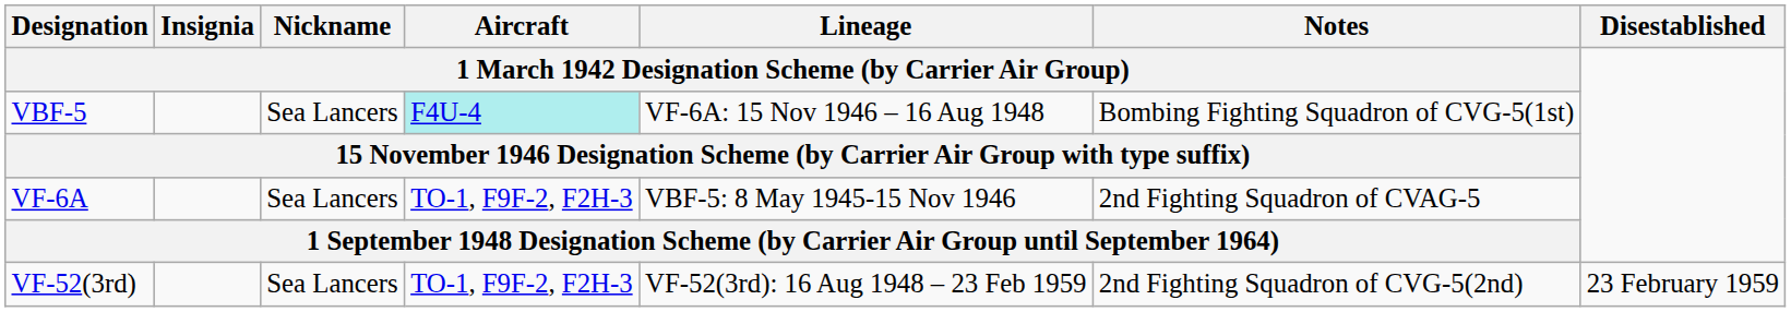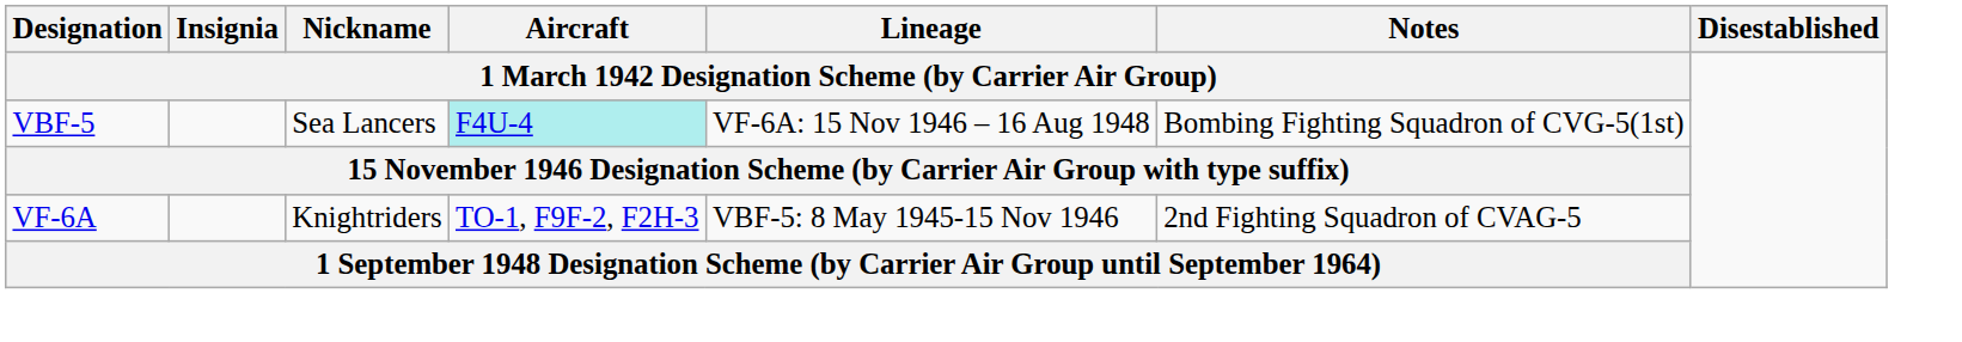 <table class="wikitable">
 <tr>
 <th>Designation</th>
 <th>Insignia</th>
 <th>Nickname</th>
 <th>Aircraft</th>
 <th>Lineage</th>
 <th>Notes</th>
 <th>Disestablished</th>
 </tr>
 <tr>
 <th colspan=6>1 March 1942 Designation Scheme (by Carrier Air Group)</th>
 </tr>
 <tr>
 <td><a href='#'>VBF-5</a></td>
 <td></td>
 <td>Sea Lancers</td>
 <td style="background: paleturquoise;"><a href='#'>F4U-4</a></td>
 <td style="white-space: nowrap;">VF-6A: 15 Nov 1946 – 16 Aug 1948</td>
 <td>Bombing Fighting Squadron of CVG-5(1st)</td>
 </tr>
 <tr>
 <th colspan=6>15 November 1946 Designation Scheme (by Carrier Air Group with type suffix)</th>
 </tr>
 <tr>
 <td><a href='#'>VF-6A</a></td>
 <td></td>
-<td>Sea Lancers</td>
+<td>Knightriders</td>
 <td><a href='#'>TO-1</a>, <a href='#'>F9F-2</a>, <a href='#'>F2H-3</a></td>
 <td>VBF-5: 8 May 1945-15 Nov 1946</td>
 <td>2nd Fighting Squadron of CVAG-5</td>
 </tr>
 <tr>
 <th colspan=6>1 September 1948 Designation Scheme (by Carrier Air Group until September 1964)</th>
 </tr>
-<tr>
-<td><a href='#'>VF-52</a>(3rd)</td>
-<td></td>
-<td>Sea Lancers</td>
-<td><a href='#'>TO-1</a>, <a href='#'>F9F-2</a>, <a href='#'>F2H-3</a></td>
-<td style="white-space: nowrap;">VF-52(3rd): 16 Aug 1948 – 23 Feb 1959</td>
-<td>2nd Fighting Squadron of CVG-5(2nd)</td>
-<td>23 February 1959</td>
-</tr>
 </table>
